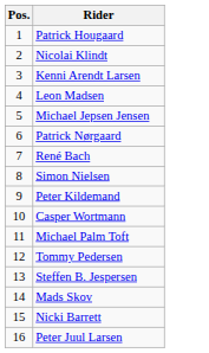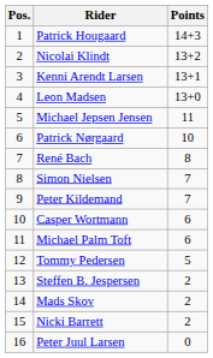 <table class=wikitable style="font-size:93%;">
 <tr>
 <th width=25px>Pos.</th>
 <th width=150px>Rider</th>
+<th width=40px>Points</th>
 </tr>
 <tr align=center>
 <td>1</td>
 <td align=left><a href='#'>Patrick Hougaard</a></td>
+<td>14+3</td>
 </tr>
 <tr align=center>
 <td>2</td>
 <td align=left><a href='#'>Nicolai Klindt</a></td>
+<td>13+2</td>
 </tr>
 <tr align=center>
 <td>3</td>
 <td align=left><a href='#'>Kenni Arendt Larsen</a></td>
+<td>13+1</td>
 </tr>
 <tr align=center>
 <td>4</td>
 <td align=left><a href='#'>Leon Madsen</a></td>
+<td>13+0</td>
 </tr>
 <tr align=center>
 <td>5</td>
 <td align=left><a href='#'>Michael Jepsen Jensen</a></td>
+<td>11</td>
 </tr>
 <tr align=center>
 <td>6</td>
 <td align=left><a href='#'>Patrick Nørgaard</a></td>
+<td>10</td>
 </tr>
 <tr align=center>
 <td>7</td>
 <td align=left><a href='#'>René Bach</a></td>
+<td>8</td>
 </tr>
 <tr align=center>
 <td>8</td>
 <td align=left><a href='#'>Simon Nielsen</a></td>
+<td>7</td>
 </tr>
 <tr align=center>
 <td>9</td>
 <td align=left><a href='#'>Peter Kildemand</a></td>
+<td>7</td>
 </tr>
 <tr align=center>
 <td>10</td>
 <td align=left><a href='#'>Casper Wortmann</a></td>
+<td>6</td>
 </tr>
 <tr align=center>
 <td>11</td>
 <td align=left><a href='#'>Michael Palm Toft</a></td>
+<td>6</td>
 </tr>
 <tr align=center>
 <td>12</td>
 <td align=left><a href='#'>Tommy Pedersen</a></td>
+<td>5</td>
 </tr>
 <tr align=center>
 <td>13</td>
 <td align=left><a href='#'>Steffen B. Jespersen</a></td>
+<td>2</td>
 </tr>
 <tr align=center>
 <td>14</td>
 <td align=left><a href='#'>Mads Skov</a></td>
+<td>2</td>
 </tr>
 <tr align=center>
 <td>15</td>
 <td align=left><a href='#'>Nicki Barrett</a></td>
+<td>2</td>
 </tr>
 <tr align=center>
 <td>16</td>
 <td align=left><a href='#'>Peter Juul Larsen</a></td>
+<td>0</td>
 </tr>
 </table>
